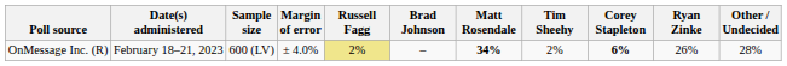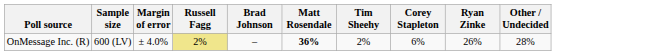 <table class="wikitable" style="font-size:90%;text-align:center;">
 <tr valign=bottom>
 <th>Poll source</th>
-<th>Date(s)<br>administered</th>
 <th>Sample<br>size</th>
 <th>Margin<br>of error</th>
 <th style="width:70px;">Russell<br>Fagg</th>
 <th style="width:70px;">Brad<br>Johnson</th>
 <th style="width:70px;">Matt<br>Rosendale</th>
 <th style="width:70px;">Tim<br>Sheehy</th>
 <th style="width:70px;">Corey<br>Stapleton</th>
 <th style="width:70px;">Ryan<br>Zinke</th>
 <th>Other /<br>Undecided</th>
 </tr>
 <tr>
 <td style="text-align:left;">OnMessage Inc. (R)</td>
-<td>February 18–21, 2023</td>
 <td>600 (LV)</td>
 <td>± 4.0%</td>
 <td style="background: khaki;">2%</td>
 <td>–</td>
-<td><strong>34%</strong></td>
+<td><strong>36%</strong></td>
 <td>2%</td>
-<td><strong>6%</strong></td>
+<td>6%</td>
 <td>26%</td>
 <td>28%</td>
 </tr>
 </table>
